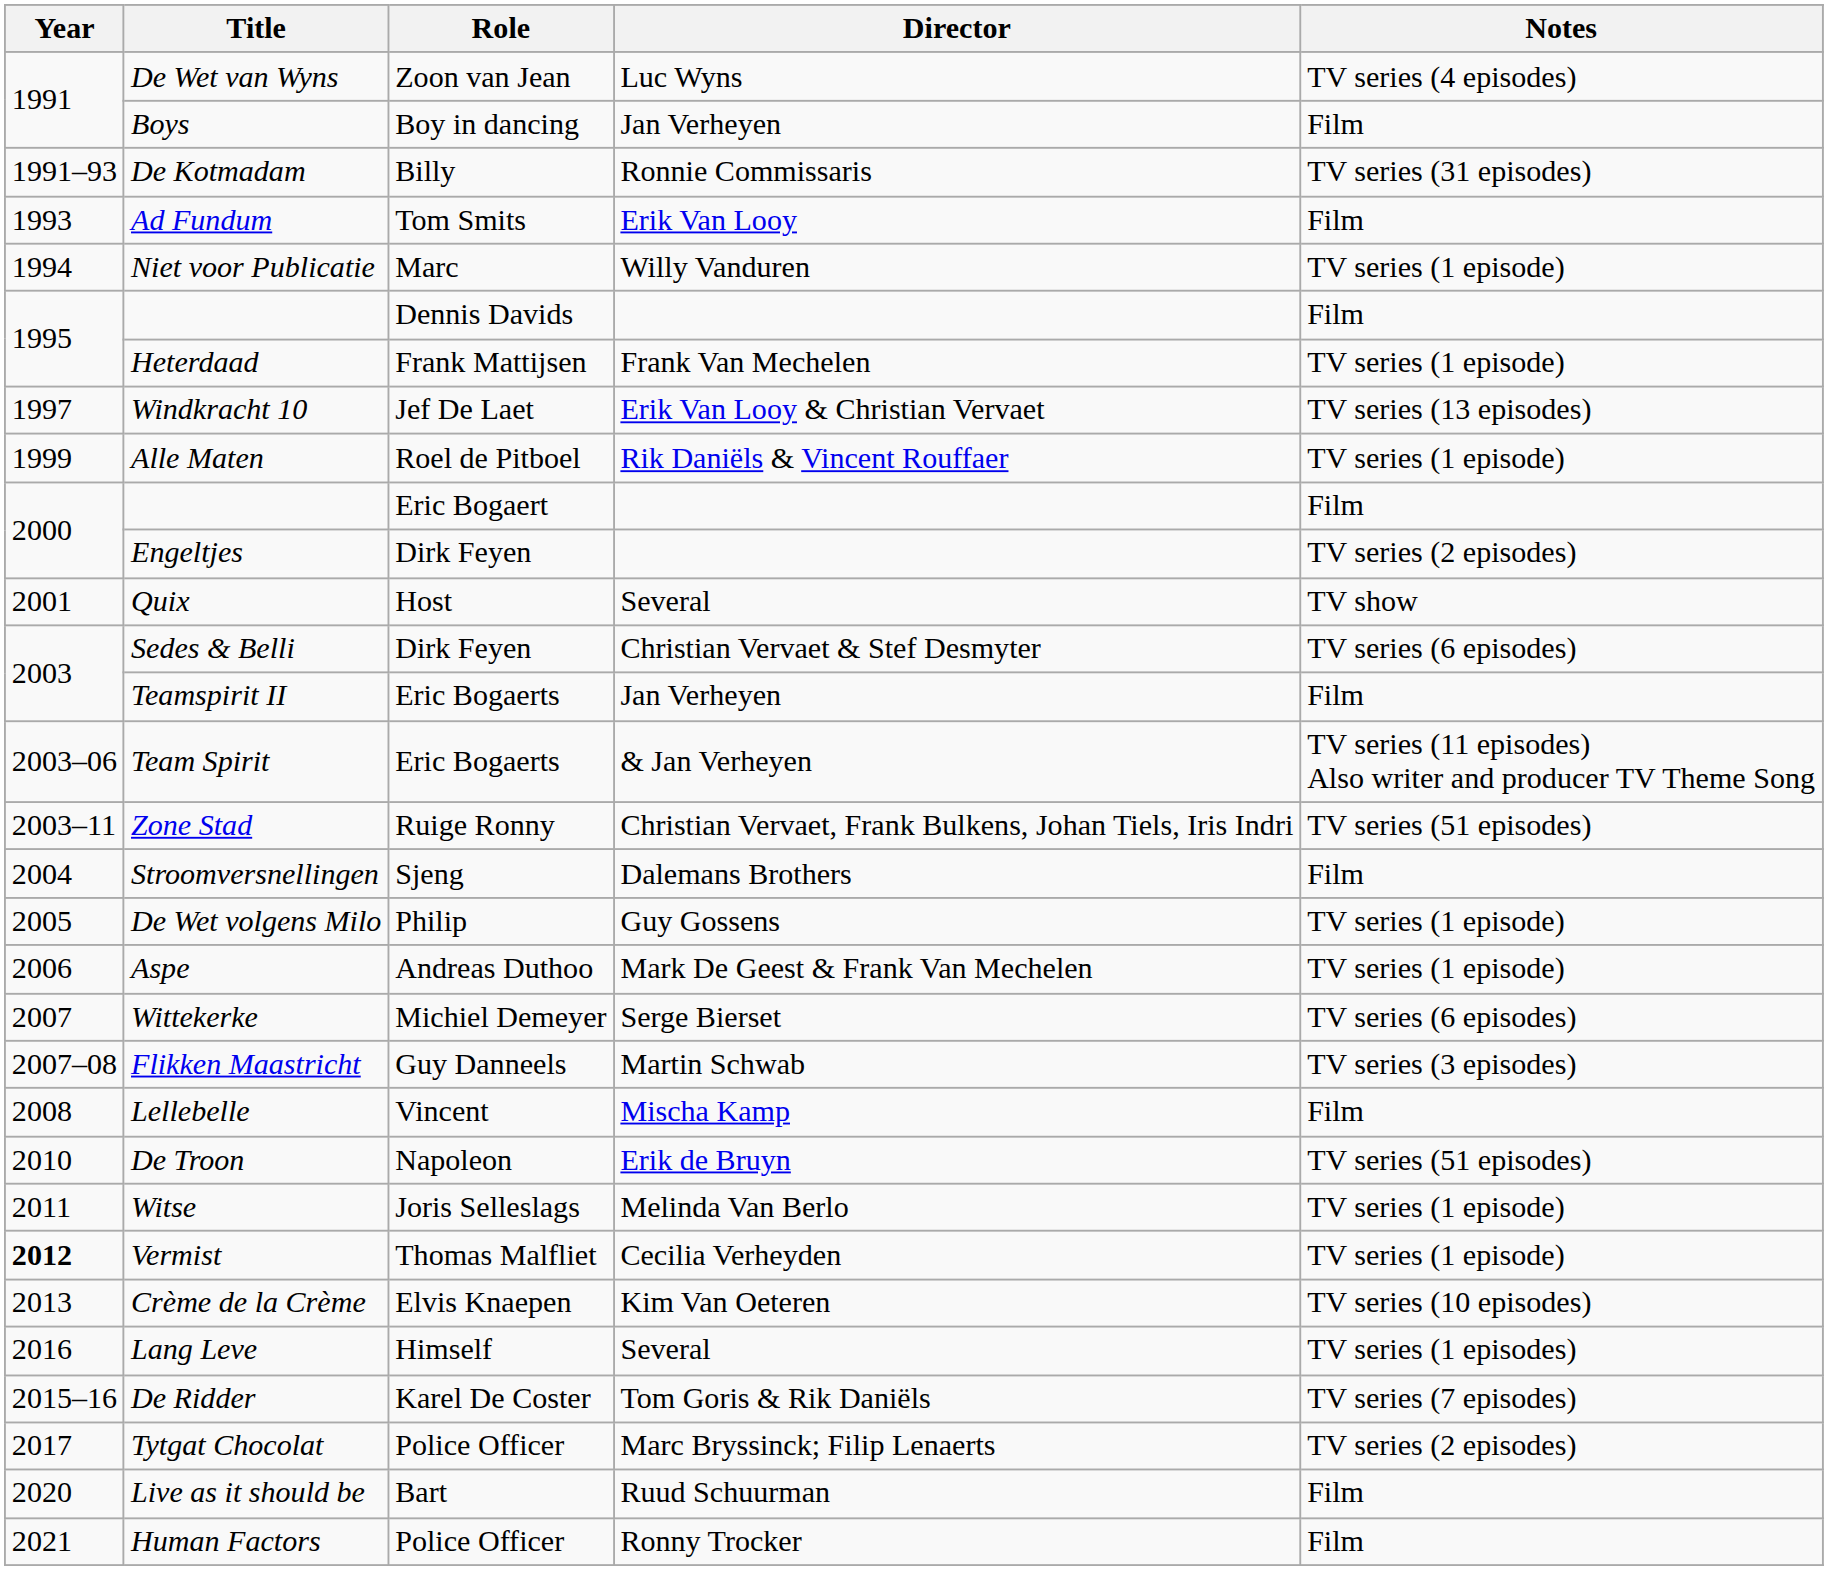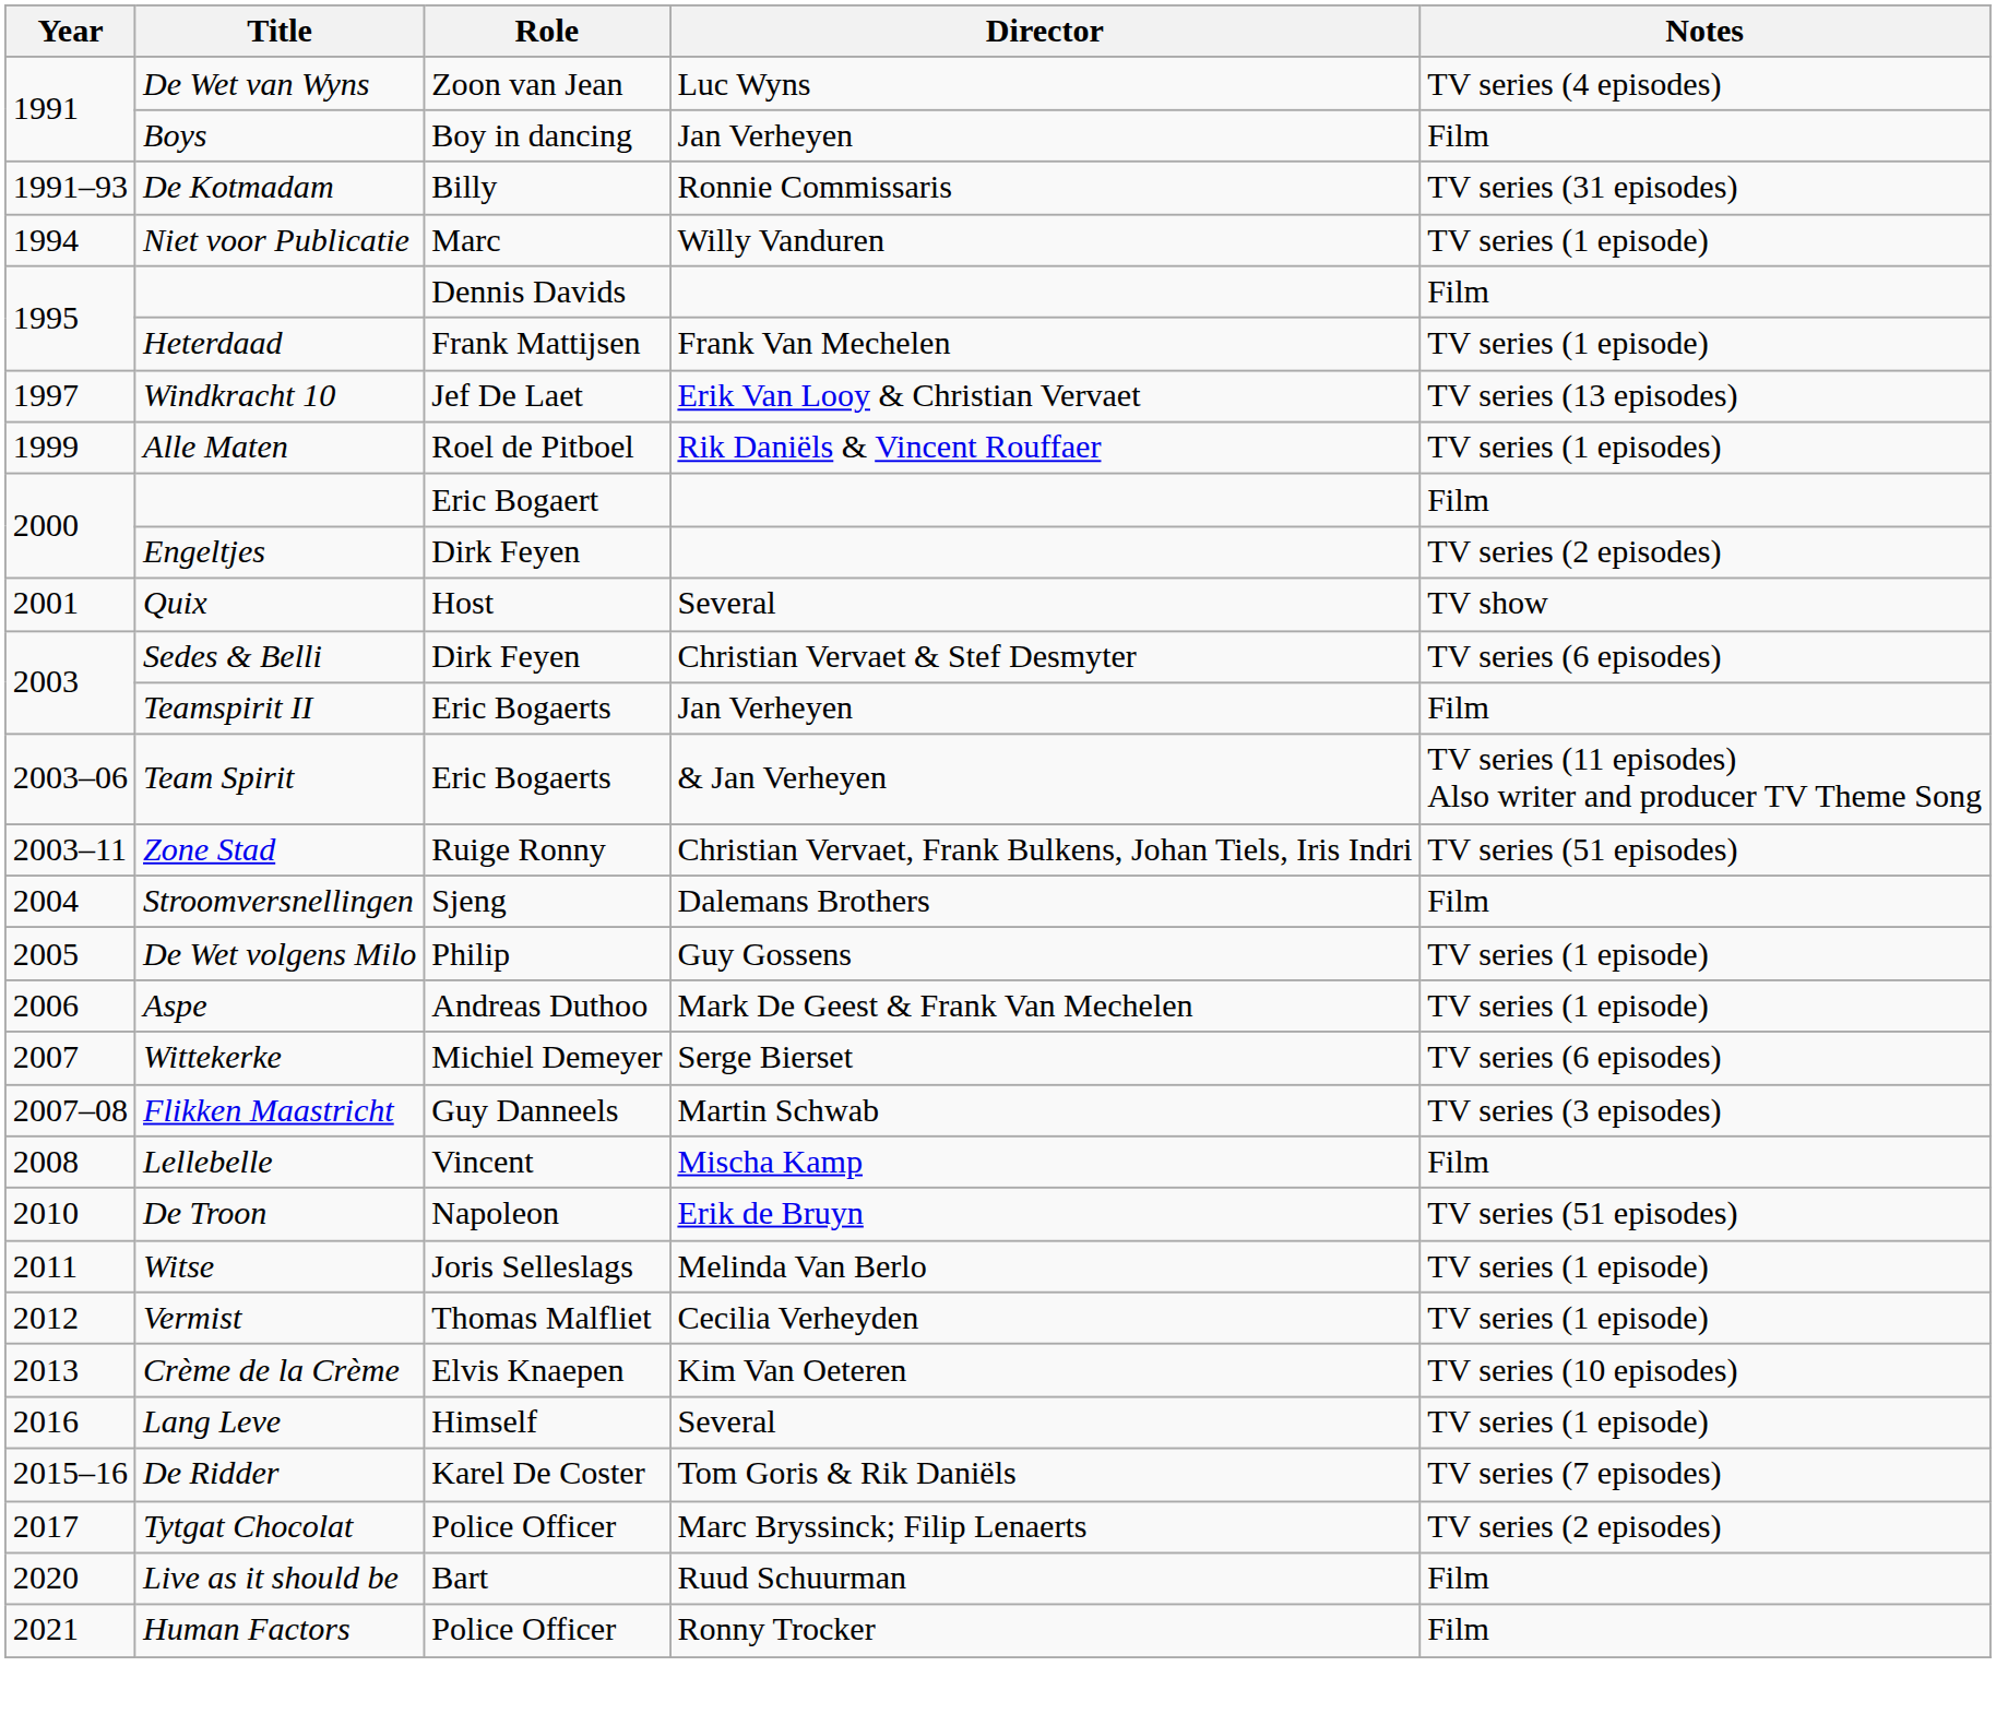 <table class="wikitable sortable">
 <tr>
 <th>Year</th>
 <th>Title</th>
 <th>Role</th>
 <th>Director</th>
 <th class="unsortable">Notes</th>
 </tr>
 <tr>
 <td rowspan=2>1991</td>
 <td><em>De Wet van Wyns</em></td>
 <td>Zoon van Jean</td>
 <td>Luc Wyns</td>
 <td>TV series (4 episodes)</td>
 </tr>
 <tr>
 <td><em>Boys</em></td>
 <td>Boy in dancing</td>
 <td>Jan Verheyen</td>
 <td>Film</td>
 </tr>
 <tr>
 <td rowspan=1>1991–93</td>
 <td><em>De Kotmadam</em></td>
 <td>Billy</td>
 <td>Ronnie Commissaris</td>
 <td>TV series (31 episodes)</td>
-</tr>
-<tr>
-<td rowspan=1>1993</td>
-<td><em><a href='#'>Ad Fundum</a></em></td>
-<td>Tom Smits</td>
-<td><a href='#'>Erik Van Looy</a></td>
-<td>Film</td>
 </tr>
 <tr>
 <td rowspan=1>1994</td>
 <td><em>Niet voor Publicatie</em></td>
 <td>Marc</td>
 <td>Willy Vanduren</td>
 <td>TV series (1 episode)</td>
 </tr>
 <tr>
 <td rowspan=2>1995</td>
 <td><em></em></td>
 <td>Dennis Davids</td>
 <td></td>
 <td>Film</td>
 </tr>
 <tr>
 <td><em>Heterdaad</em></td>
 <td>Frank Mattijsen</td>
 <td>Frank Van Mechelen</td>
 <td>TV series (1 episode)</td>
 </tr>
 <tr>
 <td rowspan=1>1997</td>
 <td><em>Windkracht 10</em></td>
 <td>Jef De Laet</td>
 <td><a href='#'>Erik Van Looy</a> & Christian Vervaet</td>
 <td>TV series (13 episodes)</td>
 </tr>
 <tr>
 <td rowspan=1>1999</td>
 <td><em>Alle Maten</em></td>
 <td>Roel de Pitboel</td>
 <td><a href='#'>Rik Daniëls</a> & <a href='#'>Vincent Rouffaer</a></td>
-<td>TV series (1 episode)</td>
+<td>TV series (1 episodes)</td>
 </tr>
 <tr>
 <td rowspan=2>2000</td>
 <td><em></em></td>
 <td>Eric Bogaert</td>
 <td></td>
 <td>Film</td>
 </tr>
 <tr>
 <td><em>Engeltjes</em></td>
 <td>Dirk Feyen</td>
 <td></td>
 <td>TV series (2 episodes)</td>
 </tr>
 <tr>
 <td rowspan=1>2001</td>
 <td><em>Quix</em></td>
 <td>Host</td>
 <td>Several</td>
 <td>TV show</td>
 </tr>
 <tr>
 <td rowspan=2>2003</td>
 <td><em>Sedes & Belli</em></td>
 <td>Dirk Feyen</td>
 <td>Christian Vervaet & Stef Desmyter</td>
 <td>TV series (6 episodes)</td>
 </tr>
 <tr>
 <td><em>Teamspirit II</em></td>
 <td>Eric Bogaerts</td>
 <td>Jan Verheyen</td>
 <td>Film</td>
 </tr>
 <tr>
 <td rowspan=1>2003–06</td>
 <td><em>Team Spirit</em></td>
 <td>Eric Bogaerts</td>
 <td> & Jan Verheyen</td>
 <td>TV series (11 episodes)<br>Also writer and producer TV Theme Song</td>
 </tr>
 <tr>
 <td rowspan=1>2003–11</td>
 <td><em><a href='#'>Zone Stad</a></em></td>
 <td>Ruige Ronny</td>
 <td>Christian Vervaet, Frank Bulkens, Johan Tiels, Iris Indri</td>
 <td>TV series (51 episodes)</td>
 </tr>
 <tr>
 <td rowspan=1>2004</td>
 <td><em>Stroomversnellingen</em></td>
 <td>Sjeng</td>
 <td>Dalemans Brothers</td>
 <td>Film</td>
 </tr>
 <tr>
 <td rowspan=1>2005</td>
 <td><em>De Wet volgens Milo</em></td>
 <td>Philip</td>
 <td>Guy Gossens</td>
 <td>TV series (1 episode)</td>
 </tr>
 <tr>
 <td rowspan=1>2006</td>
 <td><em>Aspe</em></td>
 <td>Andreas Duthoo</td>
 <td>Mark De Geest & Frank Van Mechelen</td>
 <td>TV series (1 episode)</td>
 </tr>
 <tr>
 <td rowspan=1>2007</td>
 <td><em>Wittekerke</em></td>
 <td>Michiel Demeyer</td>
 <td>Serge Bierset</td>
 <td>TV series (6 episodes)</td>
 </tr>
 <tr>
 <td rowspan=1>2007–08</td>
 <td><em><a href='#'>Flikken Maastricht</a></em></td>
 <td>Guy Danneels</td>
 <td>Martin Schwab</td>
 <td>TV series (3 episodes)</td>
 </tr>
 <tr>
 <td rowspan=1>2008</td>
 <td><em>Lellebelle</em></td>
 <td>Vincent</td>
 <td><a href='#'>Mischa Kamp</a></td>
 <td>Film</td>
 </tr>
 <tr>
 <td rowspan=1>2010</td>
 <td><em>De Troon</em></td>
 <td>Napoleon</td>
 <td><a href='#'>Erik de Bruyn</a></td>
 <td>TV series (51 episodes)</td>
 </tr>
 <tr>
 <td rowspan=1>2011</td>
 <td><em>Witse</em></td>
 <td>Joris Selleslags</td>
 <td>Melinda Van Berlo</td>
 <td>TV series (1 episode)</td>
 </tr>
 <tr>
-<td rowspan=1><strong>2012</strong></td>
+<td rowspan=1>2012</td>
 <td><em>Vermist</em></td>
 <td>Thomas Malfliet</td>
 <td>Cecilia Verheyden</td>
 <td>TV series (1 episode)</td>
 </tr>
 <tr>
 <td rowspan=1>2013</td>
 <td><em>Crème de la Crème</em></td>
 <td>Elvis Knaepen</td>
 <td>Kim Van Oeteren</td>
 <td>TV series (10 episodes)</td>
 </tr>
 <tr>
 <td rowspan=1>2016</td>
 <td><em>Lang Leve</em></td>
 <td>Himself</td>
 <td>Several</td>
-<td>TV series (1 episodes)</td>
+<td>TV series (1 episode)</td>
 </tr>
 <tr>
 <td rowspan=1>2015–16</td>
 <td><em>De Ridder</em></td>
 <td>Karel De Coster</td>
 <td>Tom Goris & Rik Daniëls</td>
 <td>TV series (7 episodes)</td>
 </tr>
 <tr>
 <td>2017</td>
 <td><em>Tytgat Chocolat</em></td>
 <td>Police Officer</td>
 <td>Marc Bryssinck; Filip Lenaerts</td>
 <td>TV series (2 episodes)</td>
 </tr>
 <tr>
 <td>2020</td>
 <td><em>Live as it should be</em></td>
 <td>Bart</td>
 <td>Ruud Schuurman</td>
 <td>Film</td>
 </tr>
 <tr>
 <td>2021</td>
 <td><em>Human Factors</em></td>
 <td>Police Officer</td>
 <td>Ronny Trocker</td>
 <td>Film</td>
 </tr>
 <tr>
 </tr>
 </table>
